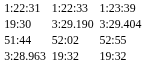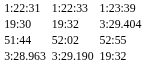 <table>
 <tr>
 <td></td>
 <td></td>
 <td>1:22:31</td>
 <td></td>
 <td>1:22:33</td>
 <td></td>
 <td>1:23:39</td>
 </tr>
 <tr>
 <td></td>
 <td></td>
 <td>19:30</td>
 <td></td>
-<td>3:29.190</td>
+<td>19:32</td>
 <td></td>
 <td>3:29.404</td>
 </tr>
 <tr>
 <td></td>
 <td></td>
 <td>51:44</td>
 <td></td>
 <td>52:02</td>
 <td></td>
 <td>52:55</td>
 </tr>
 <tr>
 <td></td>
 <td></td>
 <td>3:28.963</td>
 <td></td>
-<td>19:32</td>
+<td>3:29.190</td>
 <td></td>
 <td>19:32</td>
 </tr>
 <tr>
 <td></td>
 <td colspan="2"></td>
 <td colspan="2"></td>
 <td colspan="2"></td>
 </tr>
 </table>
